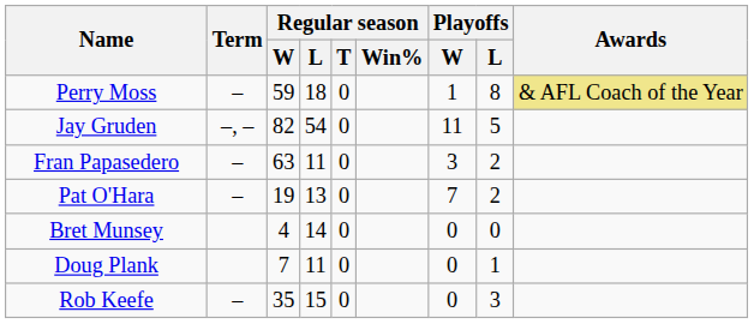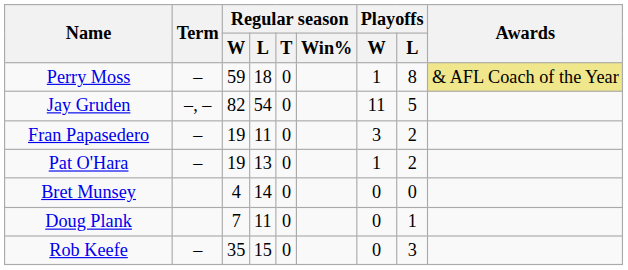 <table class="wikitable">
 <tr>
 <th rowspan="2" style="width:140px;">Name</th>
 <th rowspan="2">Term</th>
 <th colspan="4">Regular season</th>
 <th colspan="2">Playoffs</th>
 <th rowspan="2">Awards</th>
 </tr>
 <tr>
 <th>W</th>
 <th>L</th>
 <th>T</th>
 <th>Win%</th>
 <th>W</th>
 <th>L</th>
 </tr>
 <tr>
 <td style="text-align:center;"><a href='#'>Perry Moss</a></td>
 <td style="text-align:center;">–</td>
 <td style="text-align:center;">59</td>
 <td style="text-align:center;">18</td>
 <td style="text-align:center;">0</td>
 <td style="text-align:center;"></td>
 <td style="text-align:center;">1</td>
 <td style="text-align:center;">8</td>
 <td style="background: khaki; text-align:center;"> &  AFL Coach of the Year</td>
 </tr>
 <tr>
 <td style="text-align:center;"><a href='#'>Jay Gruden</a></td>
 <td style="text-align:center;">–, –</td>
 <td style="text-align:center;">82</td>
 <td style="text-align:center;">54</td>
 <td style="text-align:center;">0</td>
 <td style="text-align:center;"></td>
 <td style="text-align:center;">11</td>
 <td style="text-align:center;">5</td>
 <td style="text-align:center;"></td>
 </tr>
 <tr>
 <td style="text-align:center;"><a href='#'>Fran Papasedero</a></td>
 <td style="text-align:center;">–</td>
-<td style="text-align:center;">63</td>
+<td style="text-align:center;">19</td>
 <td style="text-align:center;">11</td>
 <td style="text-align:center;">0</td>
 <td style="text-align:center;"></td>
 <td style="text-align:center;">3</td>
 <td style="text-align:center;">2</td>
 <td style="text-align:center;"></td>
 </tr>
 <tr>
 <td style="text-align:center;"><a href='#'>Pat O'Hara</a></td>
 <td style="text-align:center;">–</td>
 <td style="text-align:center;">19</td>
 <td style="text-align:center;">13</td>
 <td style="text-align:center;">0</td>
 <td style="text-align:center;"></td>
-<td style="text-align:center;">7</td>
+<td style="text-align:center;">1</td>
 <td style="text-align:center;">2</td>
 <td style="text-align:center;"></td>
 </tr>
 <tr>
 <td style="text-align:center;"><a href='#'>Bret Munsey</a></td>
 <td style="text-align:center;"></td>
 <td style="text-align:center;">4</td>
 <td style="text-align:center;">14</td>
 <td style="text-align:center;">0</td>
 <td style="text-align:center;"></td>
 <td style="text-align:center;">0</td>
 <td style="text-align:center;">0</td>
 <td style="text-align:center;"></td>
 </tr>
 <tr>
 <td style="text-align:center;"><a href='#'>Doug Plank</a></td>
 <td style="text-align:center;"></td>
 <td style="text-align:center;">7</td>
 <td style="text-align:center;">11</td>
 <td style="text-align:center;">0</td>
 <td style="text-align:center;"></td>
 <td style="text-align:center;">0</td>
 <td style="text-align:center;">1</td>
 <td style="text-align:center;"></td>
 </tr>
 <tr>
 <td style="text-align:center;"><a href='#'>Rob Keefe</a></td>
 <td style="text-align:center;">–</td>
 <td style="text-align:center;">35</td>
 <td style="text-align:center;">15</td>
 <td style="text-align:center;">0</td>
 <td style="text-align:center;"></td>
 <td style="text-align:center;">0</td>
 <td style="text-align:center;">3</td>
 <td style="text-align:center;"></td>
 </tr>
 </table>
